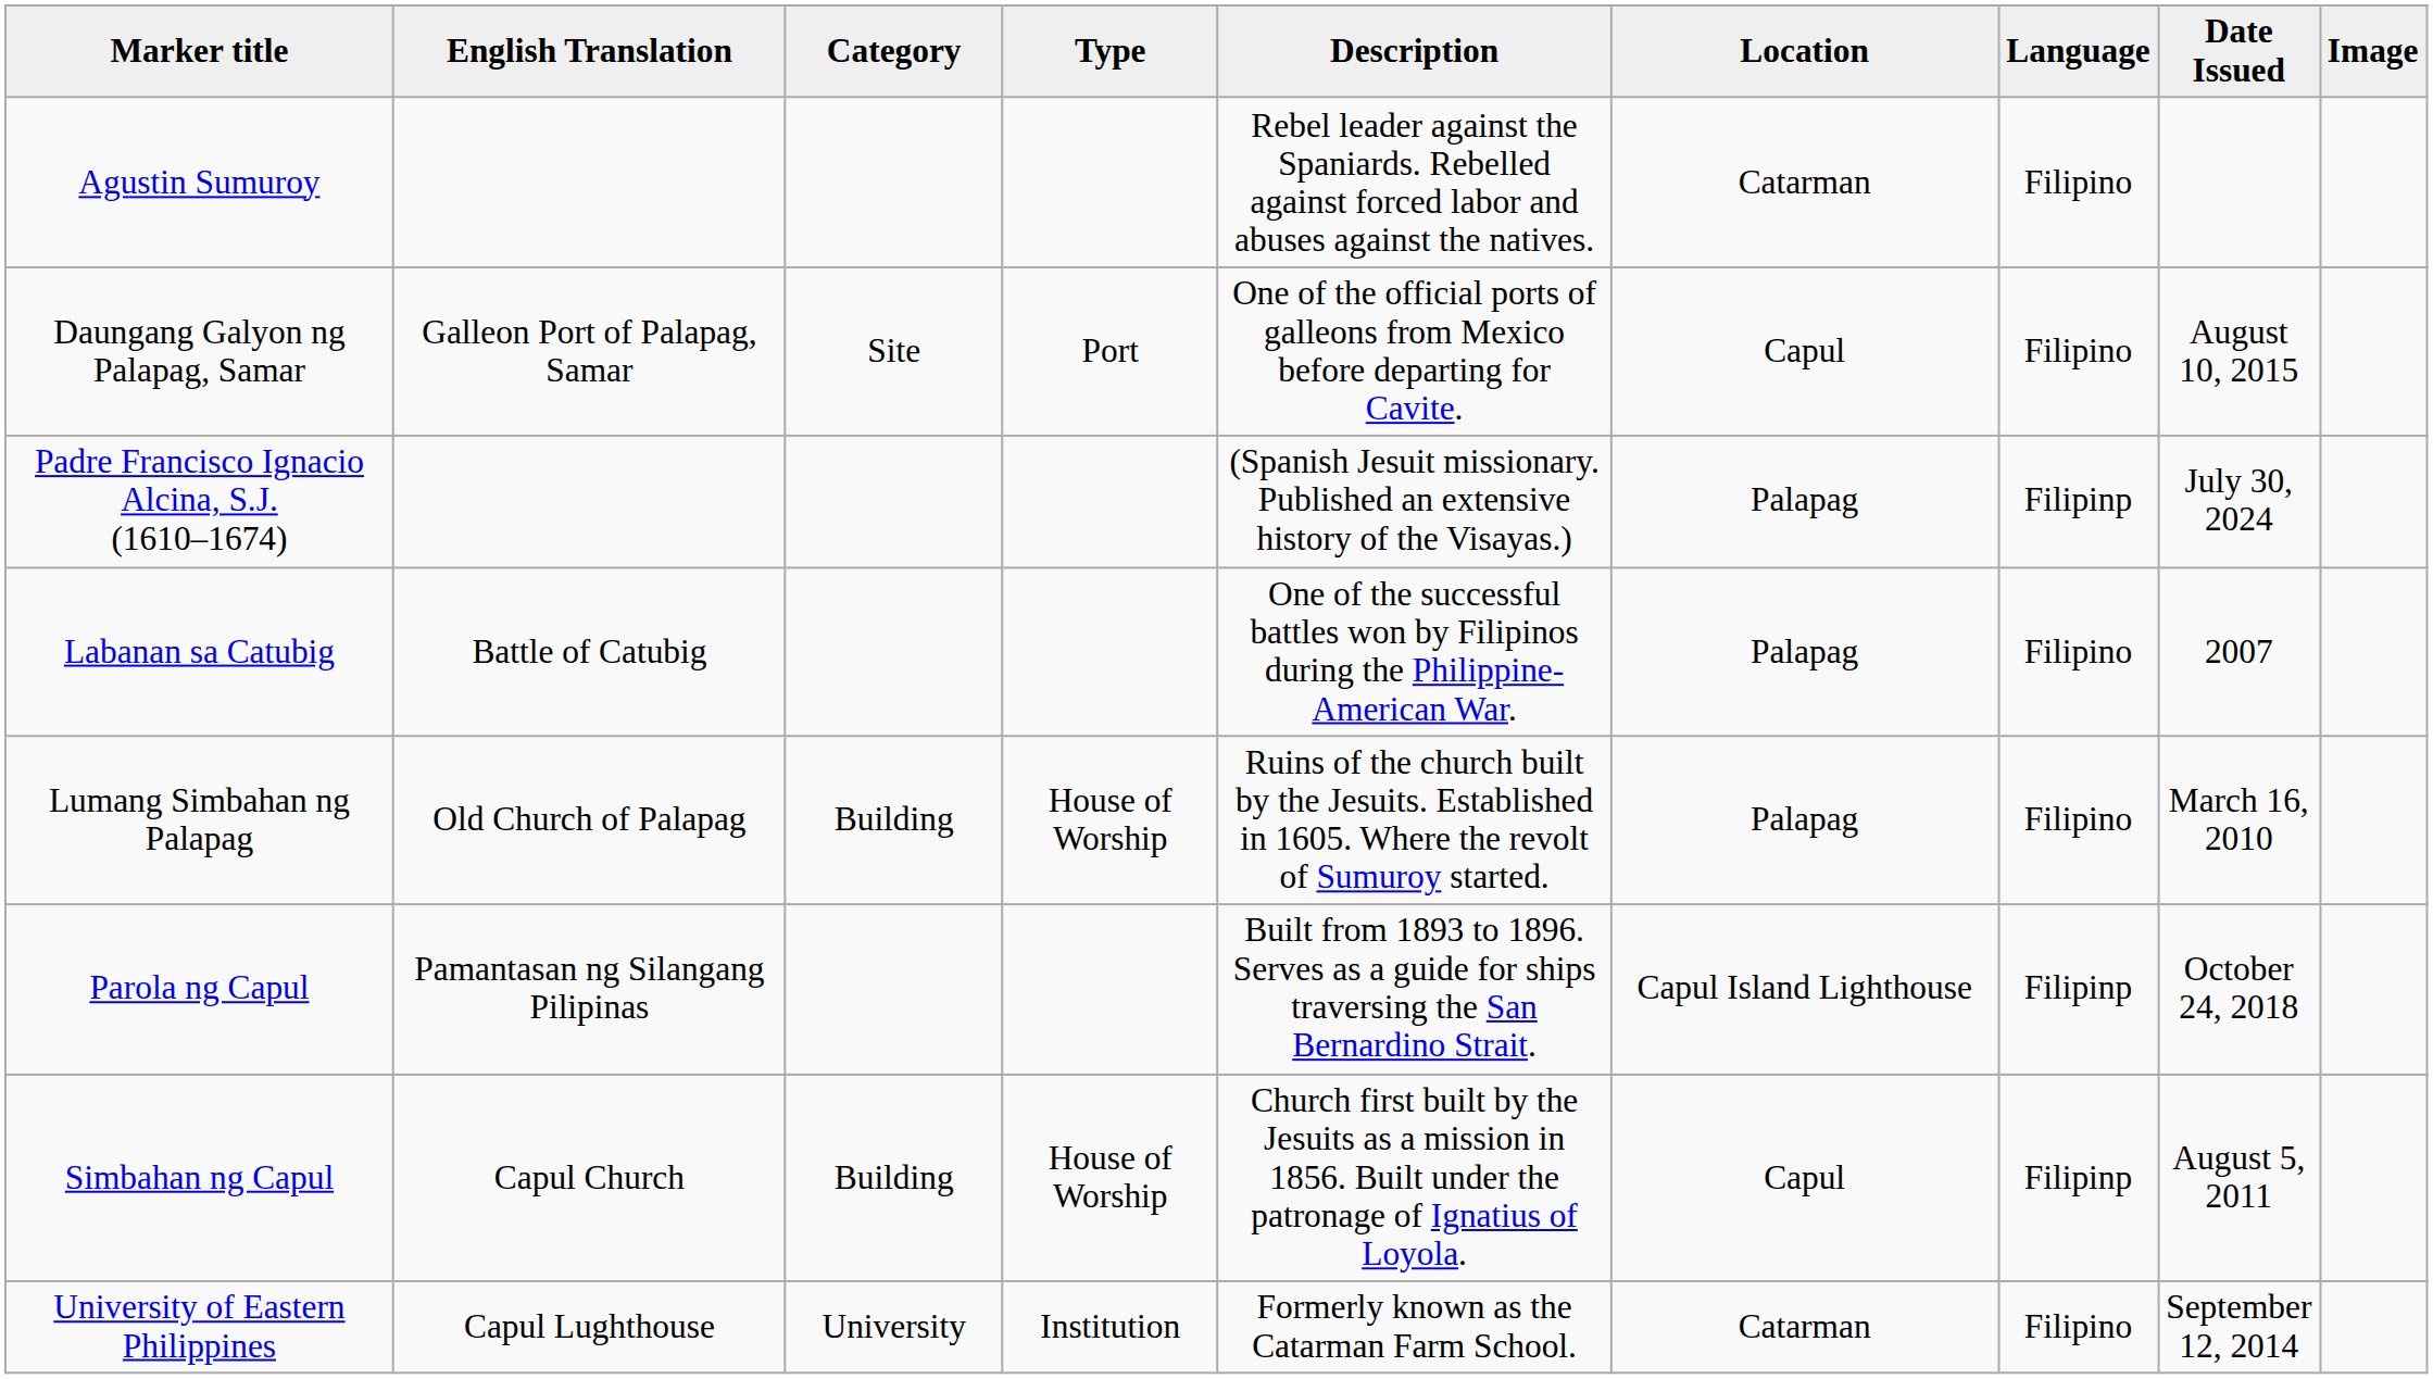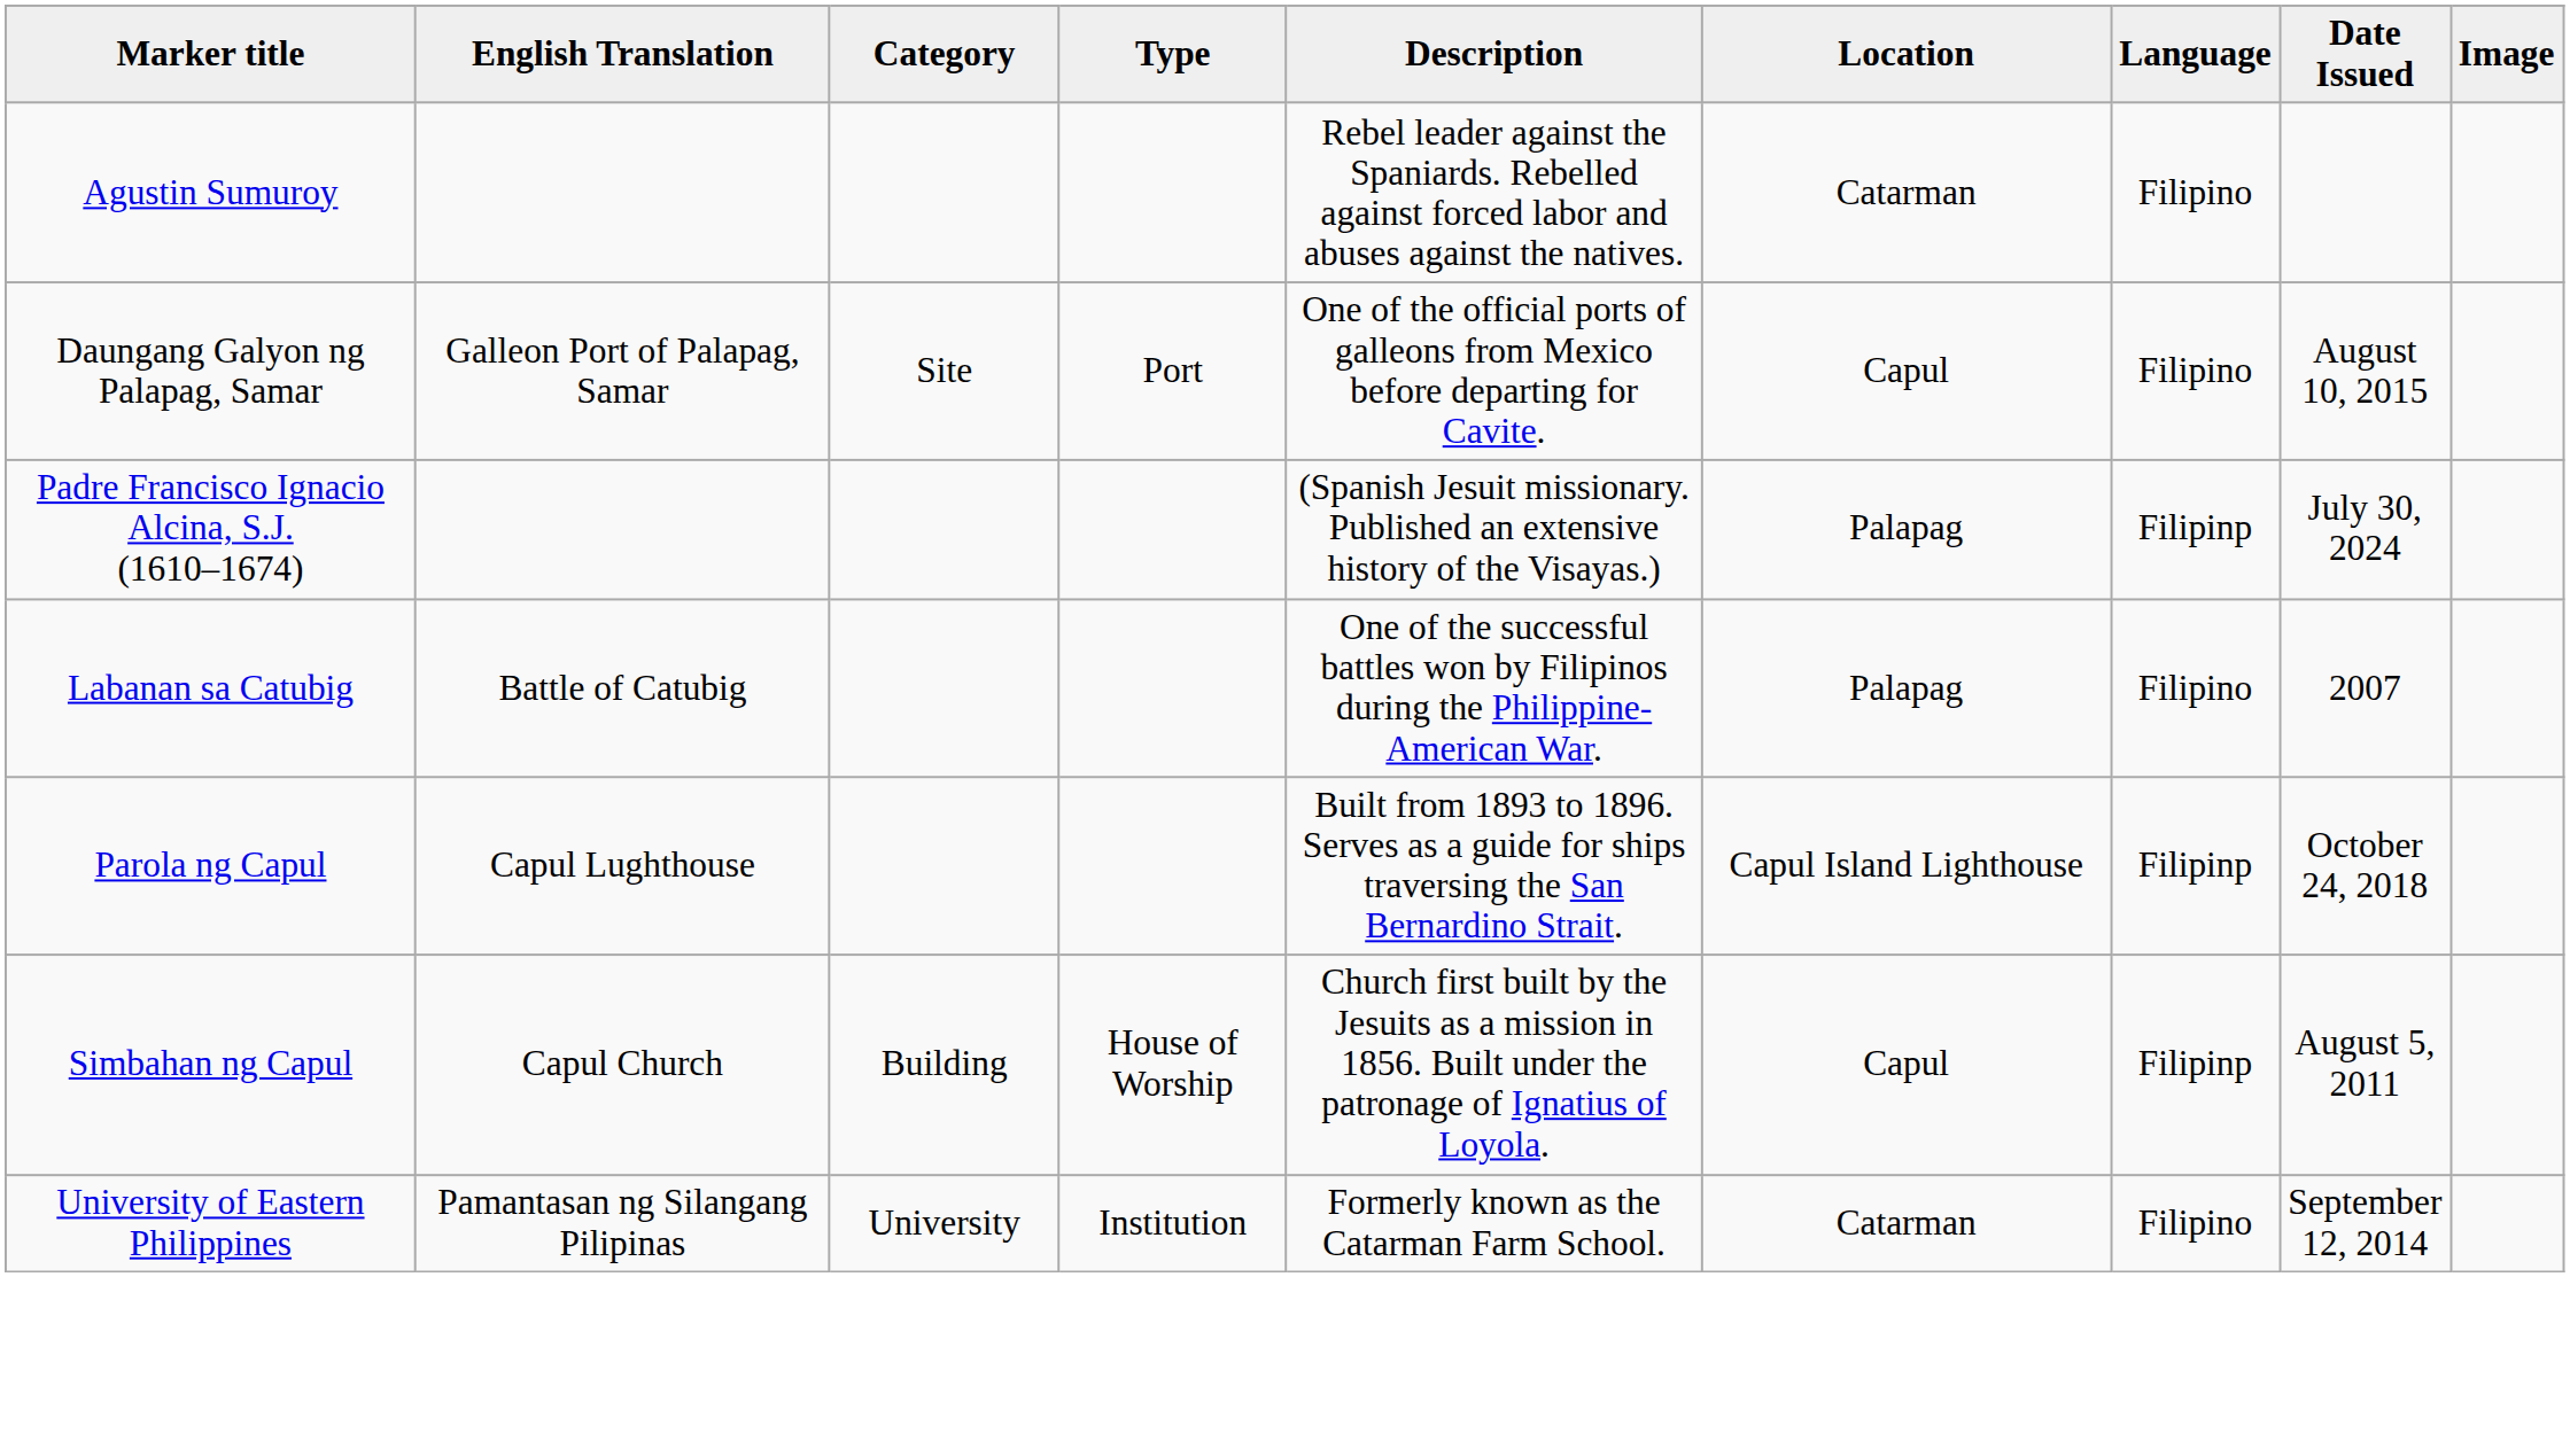 <table class="wikitable" style="width:90%; text-align:center;">
 <tr>
 <th style="width:20%; background:#efefef;">Marker title</th>
 <th style="width:20%; background:#efefef;">English Translation</th>
 <th style="width:10%; background:#efefef;">Category</th>
 <th style="width:10%; background:#efefef;">Type</th>
 <th style="width:20%; background:#efefef;">Description</th>
 <th style="width:20%; background:#efefef;">Location</th>
 <th style="width:10%; background:#efefef;">Language</th>
 <th style="width:10%; background:#efefef;">Date Issued</th>
 <th style="width:10%; background:#efefef;">Image</th>
 </tr>
 <tr>
 <td><a href='#'>Agustin Sumuroy</a></td>
 <td></td>
 <td></td>
 <td></td>
 <td>Rebel leader against the Spaniards. Rebelled against forced labor and abuses against the natives.</td>
 <td>Catarman</td>
 <td>Filipino</td>
 <td></td>
 <td></td>
 </tr>
 <tr>
 <td>Daungang Galyon ng Palapag, Samar</td>
 <td>Galleon Port of Palapag, Samar</td>
 <td>Site</td>
 <td>Port</td>
 <td>One of the official ports of galleons from Mexico before departing for <a href='#'>Cavite</a>.</td>
 <td>Capul</td>
 <td>Filipino</td>
 <td>August 10, 2015</td>
 <td></td>
 </tr>
 <tr>
 <td><a href='#'>Padre Francisco Ignacio Alcina, S.J.</a><br>(1610–1674)</td>
 <td></td>
 <td></td>
 <td></td>
 <td>(Spanish Jesuit missionary. Published an extensive history of the Visayas.)</td>
 <td>Palapag</td>
 <td>Filipinp</td>
 <td>July 30, 2024</td>
 <td></td>
 </tr>
 <tr>
 <td><a href='#'>Labanan sa Catubig</a></td>
 <td>Battle of Catubig</td>
 <td></td>
 <td></td>
 <td>One of the successful battles won by Filipinos during the <a href='#'>Philippine-American War</a>.</td>
 <td>Palapag</td>
 <td>Filipino</td>
 <td>2007</td>
 <td></td>
 </tr>
 <tr>
-<td>Lumang Simbahan ng Palapag</td>
-<td>Old Church of Palapag</td>
-<td>Building</td>
-<td>House of Worship</td>
-<td>Ruins of the church built by the Jesuits. Established in 1605. Where the revolt of <a href='#'>Sumuroy</a> started.</td>
-<td>Palapag</td>
-<td>Filipino</td>
-<td>March 16, 2010</td>
-<td></td>
-</tr>
-<tr>
 <td><a href='#'>Parola ng Capul</a></td>
-<td>Pamantasan ng Silangang Pilipinas</td>
+<td>Capul Lughthouse</td>
 <td></td>
 <td></td>
 <td>Built from 1893 to 1896. Serves as a guide for ships traversing the <a href='#'>San Bernardino Strait</a>.</td>
 <td>Capul Island Lighthouse</td>
 <td>Filipinp</td>
 <td>October 24, 2018</td>
 <td></td>
 </tr>
 <tr>
 <td><a href='#'>Simbahan ng Capul</a></td>
 <td>Capul Church</td>
 <td>Building</td>
 <td>House of Worship</td>
 <td>Church first built by the Jesuits as a mission in 1856. Built under the patronage of <a href='#'>Ignatius of Loyola</a>.</td>
 <td>Capul</td>
 <td>Filipinp</td>
 <td>August 5, 2011</td>
 <td></td>
 </tr>
 <tr>
 <td><a href='#'>University of Eastern Philippines</a></td>
-<td>Capul Lughthouse</td>
+<td>Pamantasan ng Silangang Pilipinas</td>
 <td>University</td>
 <td>Institution</td>
 <td>Formerly known as the Catarman Farm School.</td>
 <td>Catarman</td>
 <td>Filipino</td>
 <td>September 12, 2014</td>
 <td></td>
 </tr>
 </table>
